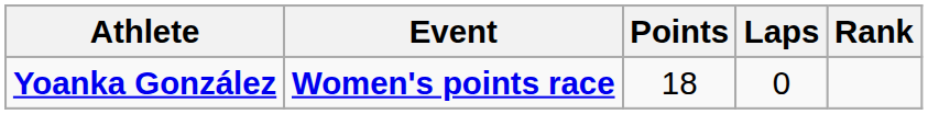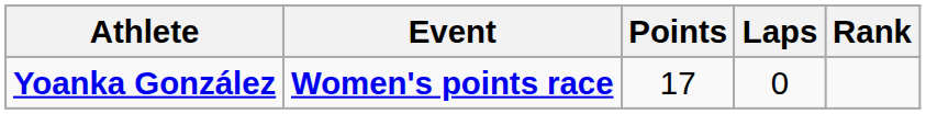 <table class=wikitable style="font-size:90%">
 <tr>
 <th>Athlete</th>
 <th>Event</th>
 <th>Points</th>
 <th>Laps</th>
 <th>Rank</th>
 </tr>
 <tr align=center>
 <td align=left><strong><a href='#'>Yoanka González</a></strong></td>
 <td align=left><strong><a href='#'>Women's points race</a></strong></td>
-<td>18</td>
+<td>17</td>
 <td>0</td>
 <td></td>
 </tr>
 </table>
